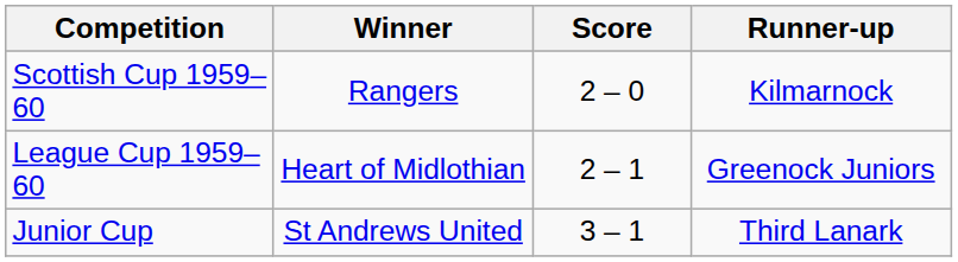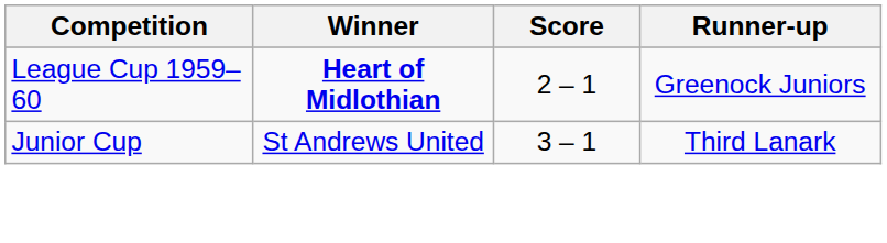 <table class="wikitable" style="text-align: center;">
 <tr>
 <th width=140>Competition</th>
 <th width=135>Winner</th>
 <th width=80>Score</th>
 <th width=135>Runner-up</th>
 </tr>
 <tr>
-<td align=left><a href='#'>Scottish Cup 1959–60</a></td>
-<td><a href='#'>Rangers</a></td>
-<td align=center>2 – 0</td>
-<td><a href='#'>Kilmarnock</a></td>
-</tr>
-<tr>
 <td align=left><a href='#'>League Cup 1959–60</a></td>
-<td><a href='#'>Heart of Midlothian</a></td>
+<td><strong><a href='#'>Heart of Midlothian</a></strong></td>
 <td align=center>2 – 1</td>
 <td><a href='#'>Greenock Juniors</a></td>
 </tr>
 <tr>
 <td align=left><a href='#'>Junior Cup</a></td>
 <td><a href='#'>St Andrews United</a></td>
 <td align=center>3 – 1</td>
 <td><a href='#'>Third Lanark</a></td>
 </tr>
 </table>
